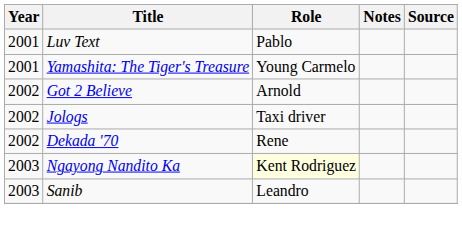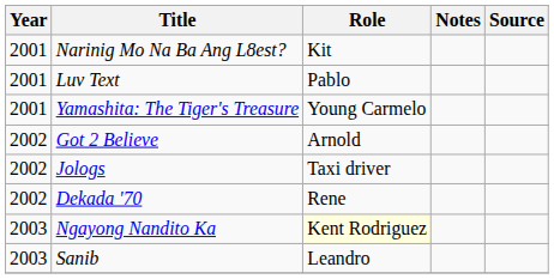 <table class="wikitable sortable" >
 <tr>
 <th>Year</th>
 <th>Title</th>
 <th>Role</th>
 <th class="unsortable">Notes </th>
 <th class="unsortable">Source </th>
+</tr>
+<tr>
+<td>2001</td>
+<td><em>Narinig Mo Na Ba Ang L8est?</em></td>
+<td>Kit</td>
+<td></td>
+<td></td>
 </tr>
 <tr>
 <td>2001</td>
 <td><em>Luv Text</em></td>
 <td>Pablo</td>
 <td></td>
 <td></td>
 </tr>
 <tr>
 <td>2001</td>
 <td><em><a href='#'>Yamashita: The Tiger's Treasure</a></em></td>
 <td>Young Carmelo</td>
 <td></td>
 <td></td>
 </tr>
 <tr>
 <td>2002</td>
 <td><em><a href='#'>Got 2 Believe</a></em></td>
 <td>Arnold</td>
 <td></td>
 <td></td>
 </tr>
 <tr>
 <td>2002</td>
 <td><em><a href='#'>Jologs</a></em></td>
 <td>Taxi driver</td>
 <td></td>
 <td></td>
 </tr>
 <tr>
 <td>2002</td>
 <td><em><a href='#'>Dekada '70</a></em></td>
 <td>Rene</td>
 <td></td>
 <td></td>
 </tr>
 <tr>
 <td>2003</td>
 <td><em><a href='#'>Ngayong Nandito Ka</a></em></td>
 <td style="background: lightyellow;">Kent Rodriguez</td>
 <td></td>
 <td></td>
 </tr>
 <tr>
 <td>2003</td>
 <td><em>Sanib</em></td>
 <td>Leandro</td>
 <td></td>
 <td></td>
 </tr>
 <tr>
 </tr>
 </table>
